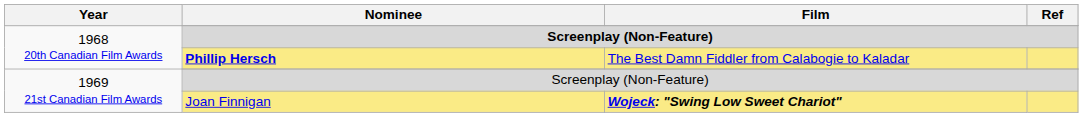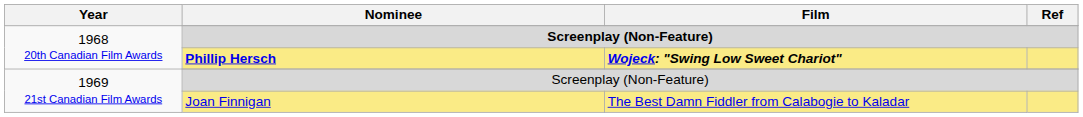 <table class="wikitable" style="width:100%;">
 <tr style="background:#bebebe;">
 <th style="width:8%;">Year</th>
 <th style="width:19%;">Nominee</th>
 <th style="width:19%;">Film</th>
 <th style="width:2%;">Ref</th>
 </tr>
 <tr>
 <td rowspan=3 align="center">1968<br><small><a href='#'>20th Canadian Film Awards</a></small></td>
 </tr>
 <tr>
 <td colspan=3 align=center style="background:#D8D8D8;"><strong>Screenplay (Non-Feature)</strong></td>
 </tr>
 <tr style="background:#FAEB86;">
 <td><strong><a href='#'>Phillip Hersch</a></strong></td>
-<td></em></strong><a href='#'>The Best Damn Fiddler from Calabogie to Kaladar</a><strong><em></td>
+<td><strong><em><a href='#'>Wojeck</a><em>: "Swing Low Sweet Chariot"<strong></td>
 <td></td>
 </tr>
 <tr>
 <td rowspan=3 align="center">1969<br><small><a href='#'>21st Canadian Film Awards</a></small></td>
 </tr>
 <tr>
 <td colspan=3 align=center style="background:#D8D8D8;"></strong>Screenplay (Non-Feature)<strong></td>
 </tr>
 <tr style="background:#FAEB86;">
 <td></strong><a href='#'>Joan Finnigan</a><strong></td>
-<td><strong><em><a href='#'>Wojeck</a><em>: "Swing Low Sweet Chariot"<strong></td>
+<td></em></strong><a href='#'>The Best Damn Fiddler from Calabogie to Kaladar</a><strong><em></td>
 <td></td>
 </tr>
 </table>
